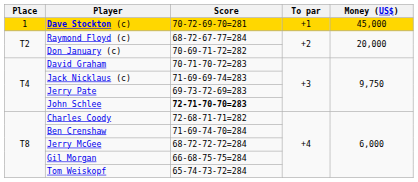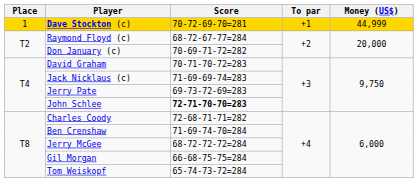 <table class="wikitable" style="width:50em;margin-bottom:0;">
 <tr>
 <th>Place</th>
 <th>Player</th>
 <th>Score</th>
 <th>To par</th>
 <th>Money (<a href='#'>US$</a>)</th>
 </tr>
 <tr style="background:gold">
 <td align=center>1</td>
 <td> <strong><a href='#'>Dave Stockton</a></strong> (c)</td>
 <td>70-72-69-70=281</td>
 <td align=center>+1</td>
-<td align=center>45,000</td>
+<td align=center>44,999</td>
 </tr>
 <tr>
 <td rowspan=2 align=center>T2</td>
 <td> <a href='#'>Raymond Floyd</a> (c)</td>
 <td>68-72-67-77=284</td>
 <td rowspan=2 align=center>+2</td>
 <td rowspan=2 align=center>20,000</td>
 </tr>
 <tr>
 <td> <a href='#'>Don January</a> (c)</td>
 <td>70-69-71-72=282</td>
 </tr>
 <tr>
 <td rowspan=4 align=center>T4</td>
 <td> <a href='#'>David Graham</a></td>
 <td>70-71-70-72=283</td>
 <td rowspan=4 align=center>+3</td>
 <td rowspan=4 align=center>9,750</td>
 </tr>
 <tr>
 <td> <a href='#'>Jack Nicklaus</a> (c)</td>
 <td>71-69-69-74=283</td>
 </tr>
 <tr>
 <td> <a href='#'>Jerry Pate</a></td>
 <td>69-73-72-69=283</td>
 </tr>
 <tr>
 <td> <a href='#'>John Schlee</a></td>
 <td><strong>72-71-70-70=283</strong></td>
 </tr>
 <tr>
 <td rowspan=5 align=center>T8</td>
 <td> <a href='#'>Charles Coody</a></td>
 <td>72-68-71-71=282</td>
 <td rowspan=5 align=center>+4</td>
 <td rowspan=5 align=center>6,000</td>
 </tr>
 <tr>
 <td> <a href='#'>Ben Crenshaw</a></td>
 <td>71-69-74-70=284</td>
 </tr>
 <tr>
 <td> <a href='#'>Jerry McGee</a></td>
 <td>68-72-72-72=284</td>
 </tr>
 <tr>
 <td> <a href='#'>Gil Morgan</a></td>
 <td>66-68-75-75=284</td>
 </tr>
 <tr>
 <td> <a href='#'>Tom Weiskopf</a></td>
 <td>65-74-73-72=284</td>
 </tr>
 </table>
